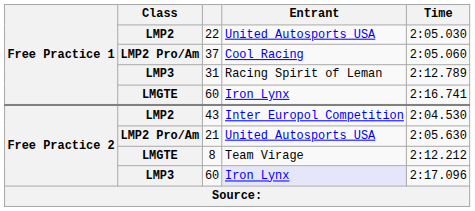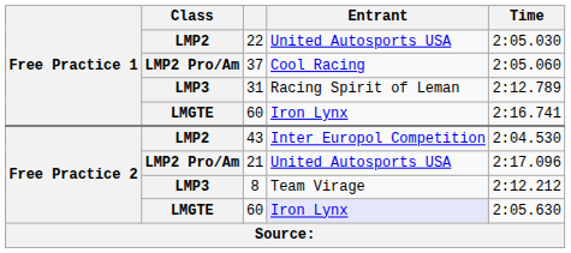 <table class="wikitable" style="font-size:90%;">
 <tr>
 <th rowspan="5">Free Practice 1</th>
 <th>Class</th>
 <th></th>
 <th>Entrant</th>
 <th>Time</th>
 </tr>
 <tr>
 <th>LMP2</th>
 <td align="center">22</td>
 <td> <a href='#'>United Autosports USA</a></td>
 <td>2:05.030</td>
 </tr>
 <tr>
 <th>LMP2 Pro/Am</th>
 <td align="center">37</td>
 <td> <a href='#'>Cool Racing</a></td>
 <td>2:05.060</td>
 </tr>
 <tr>
 <th>LMP3</th>
 <td align="center">31</td>
 <td> Racing Spirit of Leman</td>
 <td>2:12.789</td>
 </tr>
 <tr>
 <th>LMGTE</th>
 <td align="center">60</td>
 <td> <a href='#'>Iron Lynx</a></td>
 <td>2:16.741</td>
 </tr>
 <tr style="border-top:2px solid #808080">
 <th rowspan="4">Free Practice 2</th>
 <th>LMP2</th>
 <td align="center">43</td>
 <td> <a href='#'>Inter Europol Competition</a></td>
 <td>2:04.530</td>
 </tr>
 <tr>
 <th>LMP2 Pro/Am</th>
 <td align="center">21</td>
 <td> <a href='#'>United Autosports USA</a></td>
-<td>2:05.630</td>
+<td>2:17.096</td>
 </tr>
 <tr>
-<th>LMGTE</th>
+<th>LMP3</th>
 <td align="center">8</td>
 <td> Team Virage</td>
 <td>2:12.212</td>
 </tr>
 <tr>
-<th>LMP3</th>
+<th>LMGTE</th>
 <td align="center">60</td>
 <td style="background: lavender;"> <a href='#'>Iron Lynx</a></td>
-<td>2:17.096</td>
+<td>2:05.630</td>
 </tr>
 <tr>
 <th colspan="5">Source:</th>
 </tr>
 </table>
